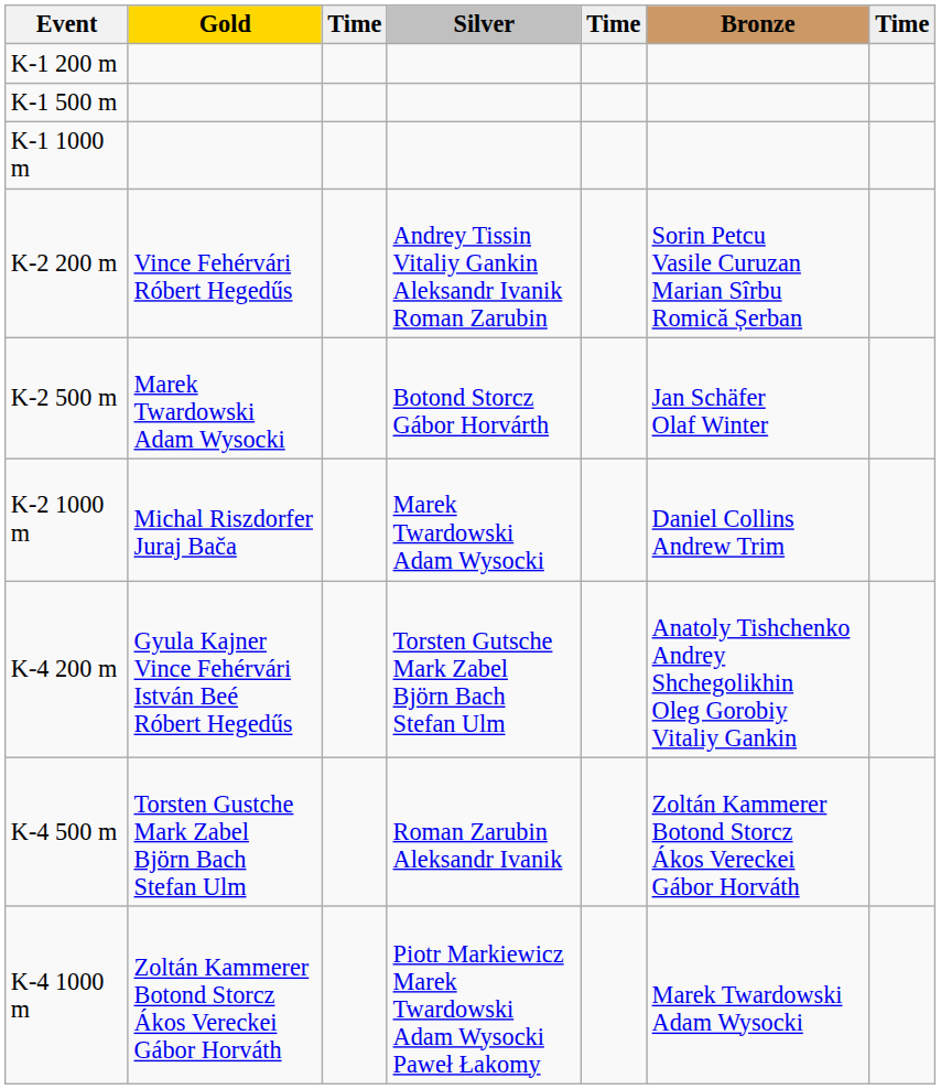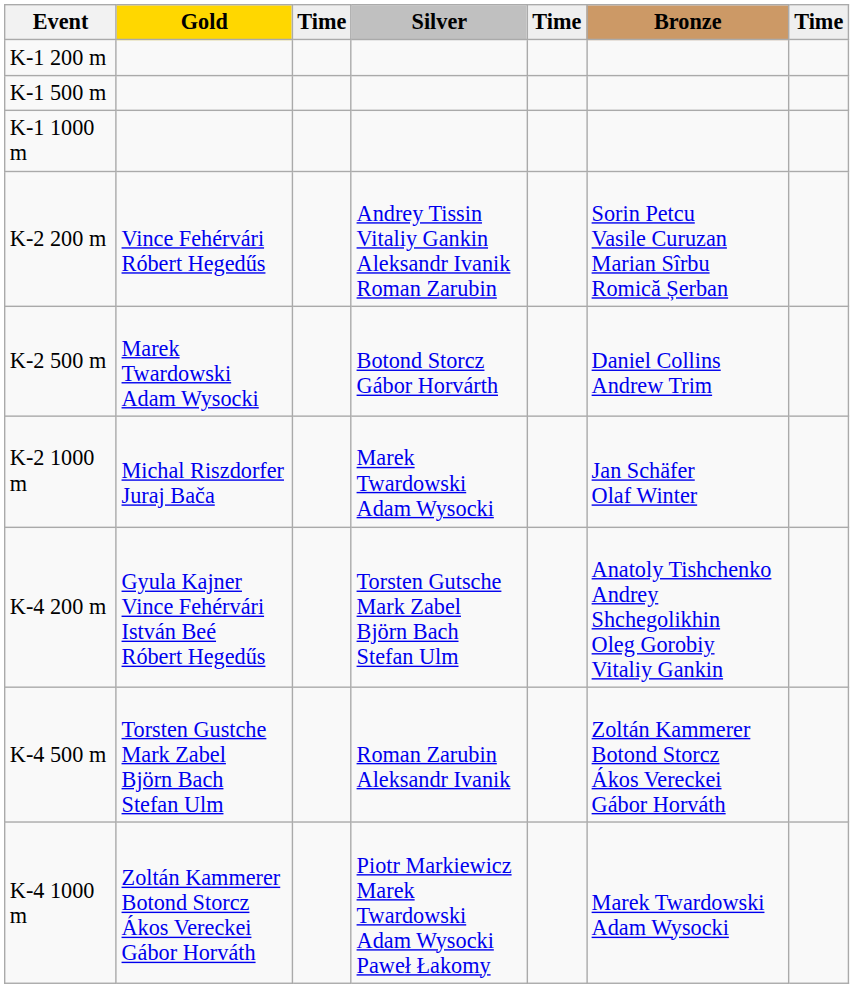 <table class="wikitable">
 <tr>
 <th>Event</th>
 <td align=center bgcolor="gold"><strong>Gold</strong></td>
 <td align=center bgcolor="EFEFEF"><strong>Time</strong></td>
 <td align=center bgcolor="silver"><strong>Silver</strong></td>
 <td align=center bgcolor="EFEFEF"><strong>Time</strong></td>
 <td align=center bgcolor="CC9966"><strong>Bronze</strong></td>
 <td align=center bgcolor="EFEFEF"><strong>Time</strong></td>
 </tr>
 <tr>
 <td>K-1 200 m</td>
 <td></td>
 <td></td>
 <td></td>
 <td></td>
 <td></td>
 <td></td>
 </tr>
 <tr>
 <td>K-1 500 m</td>
 <td></td>
 <td></td>
 <td></td>
 <td></td>
 <td></td>
 <td></td>
 </tr>
 <tr>
 <td>K-1 1000 m</td>
 <td></td>
 <td></td>
 <td></td>
 <td></td>
 <td></td>
 <td></td>
 </tr>
 <tr>
 <td>K-2 200 m</td>
 <td><br><a href='#'>Vince Fehérvári</a><br><a href='#'>Róbert Hegedűs</a></td>
 <td></td>
 <td><br><a href='#'>Andrey Tissin</a><br><a href='#'>Vitaliy Gankin</a><br><a href='#'>Aleksandr Ivanik</a><br><a href='#'>Roman Zarubin</a></td>
 <td></td>
 <td><br><a href='#'>Sorin Petcu</a><br><a href='#'>Vasile Curuzan</a><br><a href='#'>Marian Sîrbu</a><br><a href='#'>Romică Șerban</a></td>
 <td></td>
 </tr>
 <tr>
 <td>K-2 500 m</td>
 <td><br><a href='#'>Marek Twardowski</a><br><a href='#'>Adam Wysocki</a></td>
 <td></td>
 <td><br><a href='#'>Botond Storcz</a><br><a href='#'>Gábor Horvárth</a></td>
 <td></td>
-<td><br><a href='#'>Jan Schäfer</a><br><a href='#'>Olaf Winter</a></td>
+<td><br><a href='#'>Daniel Collins</a><br><a href='#'>Andrew Trim</a></td>
 <td></td>
 </tr>
 <tr>
 <td>K-2 1000 m</td>
 <td><br><a href='#'>Michal Riszdorfer</a><br><a href='#'>Juraj Bača</a></td>
 <td></td>
 <td><br><a href='#'>Marek Twardowski</a><br><a href='#'>Adam Wysocki</a></td>
 <td></td>
-<td><br><a href='#'>Daniel Collins</a><br><a href='#'>Andrew Trim</a></td>
+<td><br><a href='#'>Jan Schäfer</a><br><a href='#'>Olaf Winter</a></td>
 <td></td>
 </tr>
 <tr>
 <td>K-4 200 m</td>
 <td><br><a href='#'>Gyula Kajner</a><br><a href='#'>Vince Fehérvári</a><br><a href='#'>István Beé</a><br><a href='#'>Róbert Hegedűs</a></td>
 <td></td>
 <td><br><a href='#'>Torsten Gutsche</a><br><a href='#'>Mark Zabel</a><br><a href='#'>Björn Bach</a><br><a href='#'>Stefan Ulm</a></td>
 <td></td>
 <td><br><a href='#'>Anatoly Tishchenko</a><br><a href='#'>Andrey Shchegolikhin</a><br><a href='#'>Oleg Gorobiy</a><br><a href='#'>Vitaliy Gankin</a></td>
 <td></td>
 </tr>
 <tr>
 <td>K-4 500 m</td>
 <td><br><a href='#'>Torsten Gustche</a><br><a href='#'>Mark Zabel</a><br><a href='#'>Björn Bach</a><br><a href='#'>Stefan Ulm</a></td>
 <td></td>
 <td><br><a href='#'>Roman Zarubin</a><br><a href='#'>Aleksandr Ivanik</a></td>
 <td></td>
 <td><br><a href='#'>Zoltán Kammerer</a><br><a href='#'>Botond Storcz</a><br><a href='#'>Ákos Vereckei</a><br><a href='#'>Gábor Horváth</a></td>
 <td></td>
 </tr>
 <tr>
 <td>K-4 1000 m</td>
 <td><br><a href='#'>Zoltán Kammerer</a><br><a href='#'>Botond Storcz</a><br><a href='#'>Ákos Vereckei</a><br><a href='#'>Gábor Horváth</a></td>
 <td></td>
 <td><br><a href='#'>Piotr Markiewicz</a><br><a href='#'>Marek Twardowski</a><br><a href='#'>Adam Wysocki</a><br><a href='#'>Paweł Łakomy</a></td>
 <td></td>
 <td><br><a href='#'>Marek Twardowski</a><br><a href='#'>Adam Wysocki</a></td>
 <td></td>
 </tr>
 </table>
